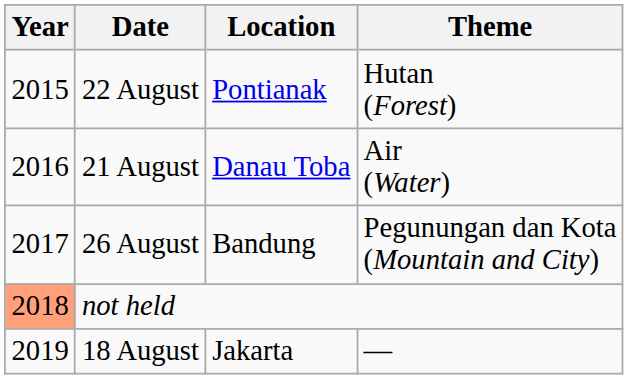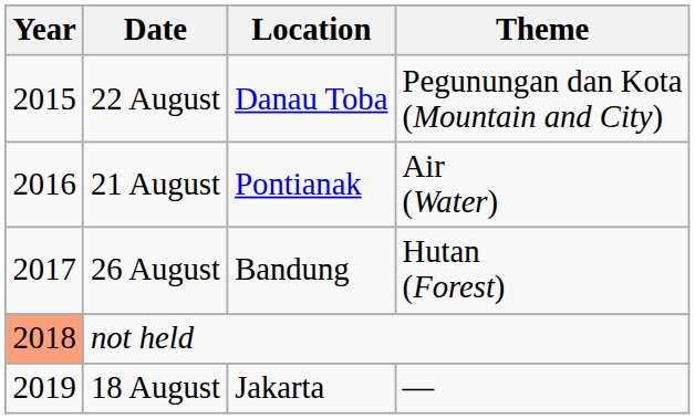 <table class="wikitable">
 <tr>
 <th>Year</th>
 <th>Date</th>
 <th>Location</th>
 <th>Theme</th>
 </tr>
 <tr>
 <td>2015</td>
 <td>22 August</td>
-<td><a href='#'>Pontianak</a></td>
-<td>Hutan<br>(<em>Forest</em>)</td>
+<td><a href='#'>Danau Toba</a></td>
+<td>Pegunungan dan Kota<br>(<em>Mountain and City</em>)</td>
 </tr>
 <tr>
 <td>2016</td>
 <td>21 August</td>
-<td><a href='#'>Danau Toba</a></td>
+<td><a href='#'>Pontianak</a></td>
 <td>Air<br>(<em>Water</em>)</td>
 </tr>
 <tr>
 <td>2017</td>
 <td>26 August</td>
 <td>Bandung</td>
-<td>Pegunungan dan Kota<br>(<em>Mountain and City</em>)</td>
+<td>Hutan<br>(<em>Forest</em>)</td>
 </tr>
 <tr>
 <td style="background: lightsalmon;">2018</td>
 <td colspan=3><em>not held</em></td>
 </tr>
 <tr>
 <td>2019</td>
 <td>18 August</td>
 <td>Jakarta</td>
 <td>—</td>
 </tr>
 </table>
